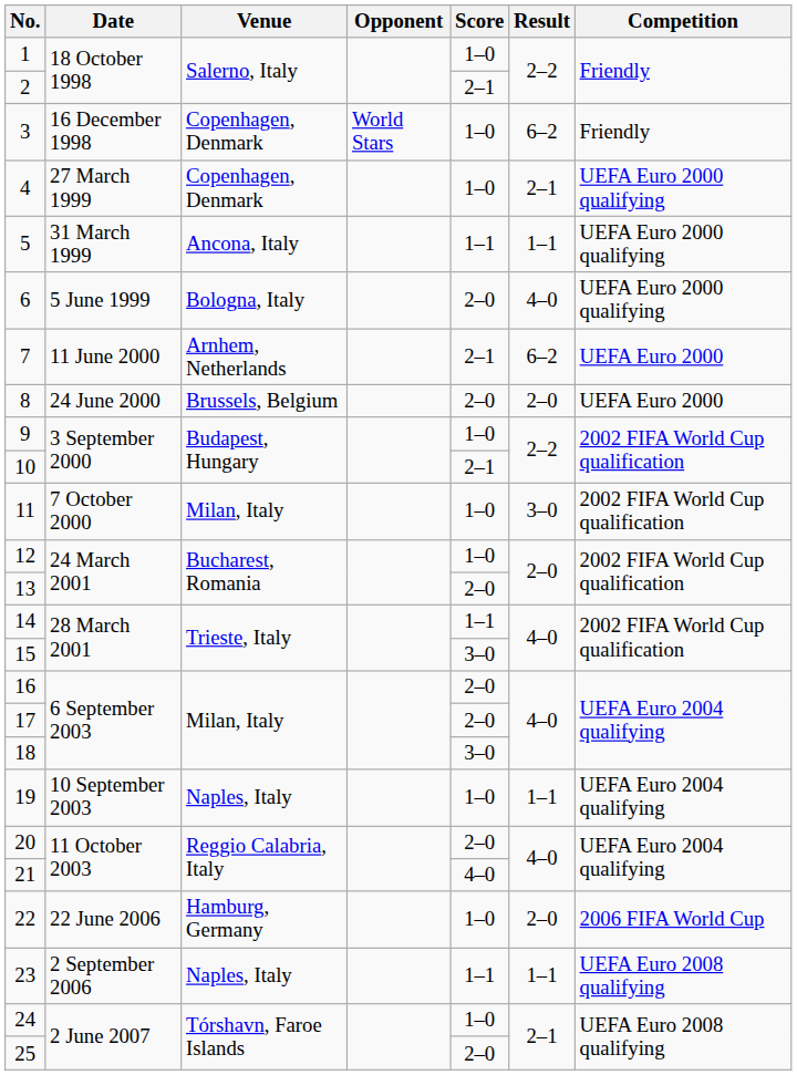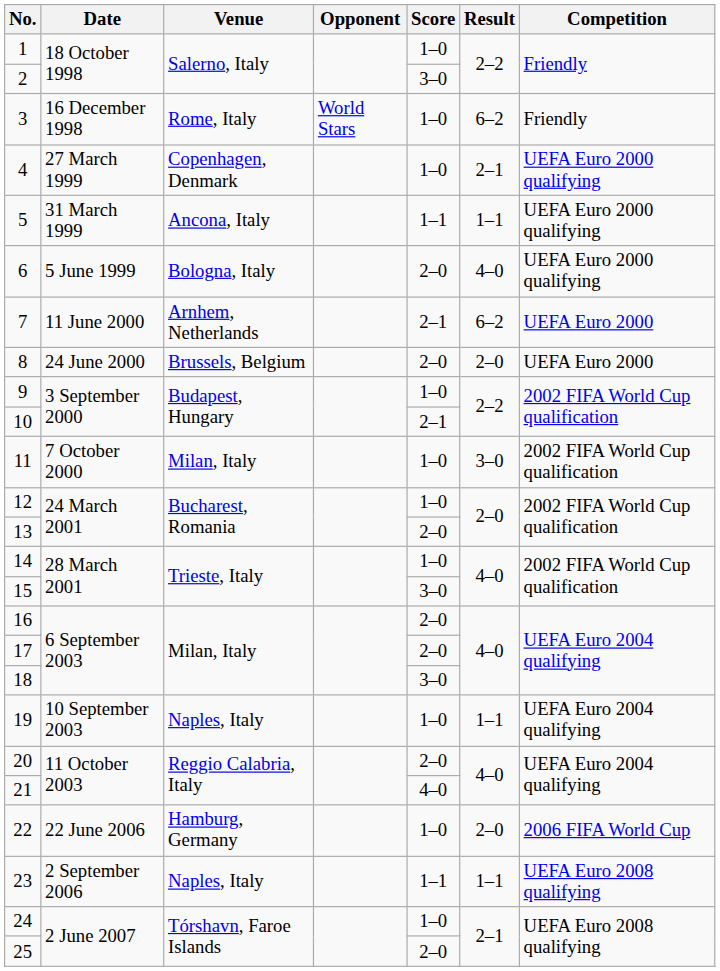 <table class="wikitable sortable">
 <tr>
 <th scope="col">No.</th>
 <th scope="col">Date</th>
 <th scope="col">Venue</th>
 <th scope="col">Opponent</th>
 <th scope="col">Score</th>
 <th scope="col">Result</th>
 <th scope="col">Competition</th>
 </tr>
 <tr>
 <td align="center">1</td>
 <td rowspan="2">18 October 1998</td>
 <td rowspan="2"><a href='#'>Salerno</a>, Italy</td>
 <td rowspan="2"></td>
 <td align="center">1–0</td>
 <td rowspan="2" style="text-align:center">2–2</td>
 <td rowspan="2"><a href='#'>Friendly</a></td>
 </tr>
 <tr>
 <td align="center">2</td>
-<td align="center">2–1</td>
+<td align="center">3–0</td>
 </tr>
 <tr>
 <td align="center">3</td>
 <td>16 December 1998</td>
-<td><a href='#'>Copenhagen</a>, Denmark</td>
+<td><a href='#'>Rome</a>, Italy</td>
 <td> <a href='#'>World Stars</a></td>
 <td align="center">1–0</td>
 <td align="center">6–2</td>
 <td>Friendly</td>
 </tr>
 <tr>
 <td align="center">4</td>
 <td>27 March 1999</td>
 <td><a href='#'>Copenhagen</a>, Denmark</td>
 <td></td>
 <td align="center">1–0</td>
 <td align="center">2–1</td>
 <td><a href='#'>UEFA Euro 2000 qualifying</a></td>
 </tr>
 <tr>
 <td align="center">5</td>
 <td>31 March 1999</td>
 <td><a href='#'>Ancona</a>, Italy</td>
 <td></td>
 <td align="center">1–1</td>
 <td align="center">1–1</td>
 <td>UEFA Euro 2000 qualifying</td>
 </tr>
 <tr>
 <td align="center">6</td>
 <td>5 June 1999</td>
 <td><a href='#'>Bologna</a>, Italy</td>
 <td></td>
 <td align="center">2–0</td>
 <td align="center">4–0</td>
 <td>UEFA Euro 2000 qualifying</td>
 </tr>
 <tr>
 <td align="center">7</td>
 <td>11 June 2000</td>
 <td><a href='#'>Arnhem</a>, Netherlands</td>
 <td></td>
 <td align="center">2–1</td>
 <td align="center">6–2</td>
 <td><a href='#'>UEFA Euro 2000</a></td>
 </tr>
 <tr>
 <td align="center">8</td>
 <td>24 June 2000</td>
 <td><a href='#'>Brussels</a>, Belgium</td>
 <td></td>
 <td align="center">2–0</td>
 <td align="center">2–0</td>
 <td>UEFA Euro 2000</td>
 </tr>
 <tr>
 <td align="center">9</td>
 <td rowspan="2">3 September 2000</td>
 <td rowspan="2"><a href='#'>Budapest</a>, Hungary</td>
 <td rowspan="2"></td>
 <td align="center">1–0</td>
 <td rowspan="2" style="text-align:center">2–2</td>
 <td rowspan="2"><a href='#'>2002 FIFA World Cup qualification</a></td>
 </tr>
 <tr>
 <td align="center">10</td>
 <td align="center">2–1</td>
 </tr>
 <tr>
 <td align="center">11</td>
 <td>7 October 2000</td>
 <td><a href='#'>Milan</a>, Italy</td>
 <td></td>
 <td align="center">1–0</td>
 <td align="center">3–0</td>
 <td>2002 FIFA World Cup qualification</td>
 </tr>
 <tr>
 <td align="center">12</td>
 <td rowspan="2">24 March 2001</td>
 <td rowspan="2"><a href='#'>Bucharest</a>, Romania</td>
 <td rowspan="2"></td>
 <td align="center">1–0</td>
 <td rowspan="2" style="text-align:center">2–0</td>
 <td rowspan="2">2002 FIFA World Cup qualification</td>
 </tr>
 <tr>
 <td align="center">13</td>
 <td align="center">2–0</td>
 </tr>
 <tr>
 <td align="center">14</td>
 <td rowspan="2">28 March 2001</td>
 <td rowspan="2"><a href='#'>Trieste</a>, Italy</td>
 <td rowspan="2"></td>
-<td align="center">1–1</td>
+<td align="center">1–0</td>
 <td rowspan="2" style="text-align:center">4–0</td>
 <td rowspan="2">2002 FIFA World Cup qualification</td>
 </tr>
 <tr>
 <td align="center">15</td>
 <td align="center">3–0</td>
 </tr>
 <tr>
 <td align="center">16</td>
 <td rowspan="3">6 September 2003</td>
 <td rowspan="3">Milan, Italy</td>
 <td rowspan="3"></td>
 <td align="center">2–0</td>
 <td rowspan="3" style="text-align:center">4–0</td>
 <td rowspan="3"><a href='#'>UEFA Euro 2004 qualifying</a></td>
 </tr>
 <tr>
 <td align="center">17</td>
 <td align="center">2–0</td>
 </tr>
 <tr>
 <td align="center">18</td>
 <td align="center">3–0</td>
 </tr>
 <tr>
 <td align="center">19</td>
 <td>10 September 2003</td>
 <td><a href='#'>Naples</a>, Italy</td>
 <td></td>
 <td align="center">1–0</td>
 <td align="center">1–1</td>
 <td>UEFA Euro 2004 qualifying</td>
 </tr>
 <tr>
 <td align="center">20</td>
 <td rowspan="2">11 October 2003</td>
 <td rowspan="2"><a href='#'>Reggio Calabria</a>, Italy</td>
 <td rowspan="2"></td>
 <td align="center">2–0</td>
 <td rowspan="2" style="text-align:center">4–0</td>
 <td rowspan="2">UEFA Euro 2004 qualifying</td>
 </tr>
 <tr>
 <td align="center">21</td>
 <td align="center">4–0</td>
 </tr>
 <tr>
 <td align="center">22</td>
 <td>22 June 2006</td>
 <td><a href='#'>Hamburg</a>, Germany</td>
 <td></td>
 <td align="center">1–0</td>
 <td align="center">2–0</td>
 <td><a href='#'>2006 FIFA World Cup</a></td>
 </tr>
 <tr>
 <td align="center">23</td>
 <td>2 September 2006</td>
 <td><a href='#'>Naples</a>, Italy</td>
 <td></td>
 <td align="center">1–1</td>
 <td align="center">1–1</td>
 <td><a href='#'>UEFA Euro 2008 qualifying</a></td>
 </tr>
 <tr>
 <td align="center">24</td>
 <td rowspan="2">2 June 2007</td>
 <td rowspan="2"><a href='#'>Tórshavn</a>, Faroe Islands</td>
 <td rowspan="2"></td>
 <td align="center">1–0</td>
 <td rowspan="2" style="text-align:center">2–1</td>
 <td rowspan="2">UEFA Euro 2008 qualifying</td>
 </tr>
 <tr>
 <td align="center">25</td>
 <td align="center">2–0</td>
 </tr>
 </table>
